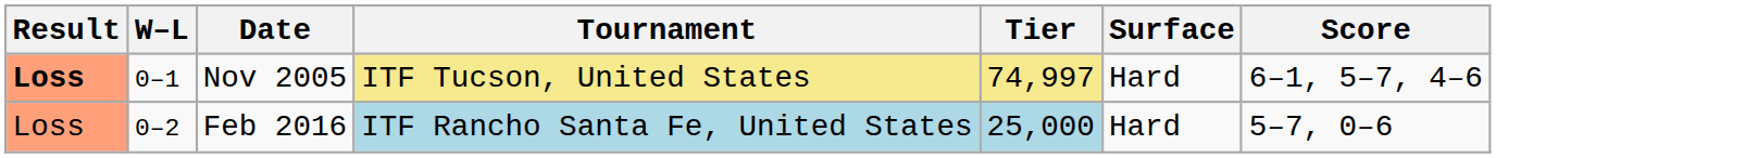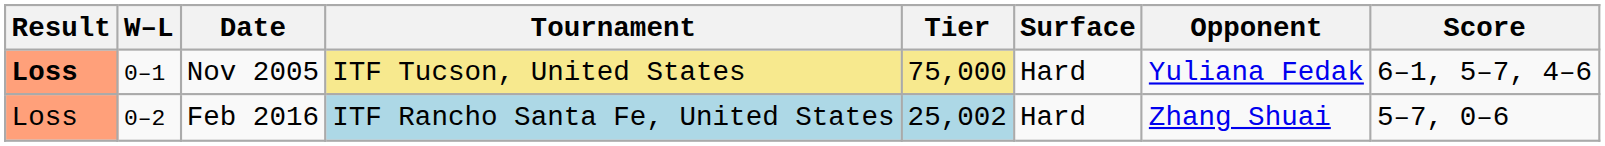 <table class="sortable wikitable">
 <tr>
 <th>Result</th>
 <th class="unsortable">W–L</th>
 <th>Date</th>
 <th>Tournament</th>
 <th>Tier</th>
 <th>Surface</th>
+<th>Opponent</th>
 <th class="unsortable">Score</th>
 </tr>
 <tr>
 <td bgcolor="FFA07A"><strong>Loss</strong></td>
 <td><small>0–1</small></td>
 <td>Nov 2005</td>
 <td style="background:#f7e98e;">ITF Tucson, United States</td>
-<td style="background:#f7e98e;">74,997</td>
+<td style="background:#f7e98e;">75,000</td>
 <td>Hard</td>
+<td> <a href='#'>Yuliana Fedak</a></td>
 <td>6–1, 5–7, 4–6</td>
 </tr>
 <tr>
 <td bgcolor="FFA07A">Loss</td>
 <td><small>0–2</small></td>
 <td>Feb 2016</td>
 <td style="background:lightblue;">ITF Rancho Santa Fe, United States</td>
-<td style="background:lightblue;">25,000</td>
+<td style="background:lightblue;">25,002</td>
 <td>Hard</td>
+<td> <a href='#'>Zhang Shuai</a></td>
 <td>5–7, 0–6</td>
 </tr>
 </table>
